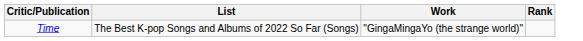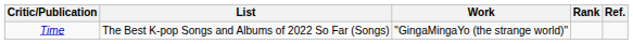 <table class="sortable wikitable" style="text-align:center">
 <tr>
 <th>Critic/Publication</th>
 <th>List</th>
 <th>Work</th>
 <th>Rank</th>
+<th class="unsortable">Ref.</th>
 </tr>
 <tr>
 <td><em><a href='#'>Time</a></em></td>
 <td>The Best K-pop Songs and Albums of 2022 So Far (Songs)</td>
 <td>"GingaMingaYo (the strange world)"</td>
 <td></td>
+<td></td>
 </tr>
 </table>
